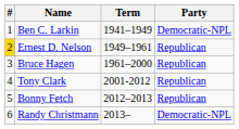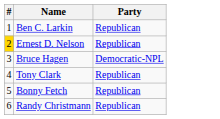 <table class=wikitable>
 <tr>
 <th>#</th>
 <th>Name</th>
-<th>Term</th>
 <th>Party</th>
 </tr>
 <tr>
 <td>1</td>
 <td><a href='#'>Ben C. Larkin</a></td>
-<td>1941–1949</td>
-<td><a href='#'>Democratic-NPL</a></td>
+<td><a href='#'>Republican</a></td>
 </tr>
 <tr>
 <td style="background: gold;">2</td>
 <td><a href='#'>Ernest D. Nelson</a></td>
-<td>1949–1961</td>
 <td><a href='#'>Republican</a></td>
 </tr>
 <tr>
 <td>3</td>
 <td><a href='#'>Bruce Hagen</a></td>
-<td>1961–2000</td>
-<td><a href='#'>Republican</a></td>
+<td><a href='#'>Democratic-NPL</a></td>
 </tr>
 <tr>
 <td>4</td>
 <td><a href='#'>Tony Clark</a></td>
-<td>2001-2012</td>
 <td><a href='#'>Republican</a></td>
 </tr>
 <tr>
 <td>5</td>
 <td><a href='#'>Bonny Fetch</a></td>
-<td>2012–2013</td>
 <td><a href='#'>Republican</a></td>
 </tr>
 <tr>
 <td>6</td>
 <td><a href='#'>Randy Christmann</a></td>
-<td>2013–</td>
-<td><a href='#'>Democratic-NPL</a></td>
+<td><a href='#'>Republican</a></td>
 </tr>
 </table>
